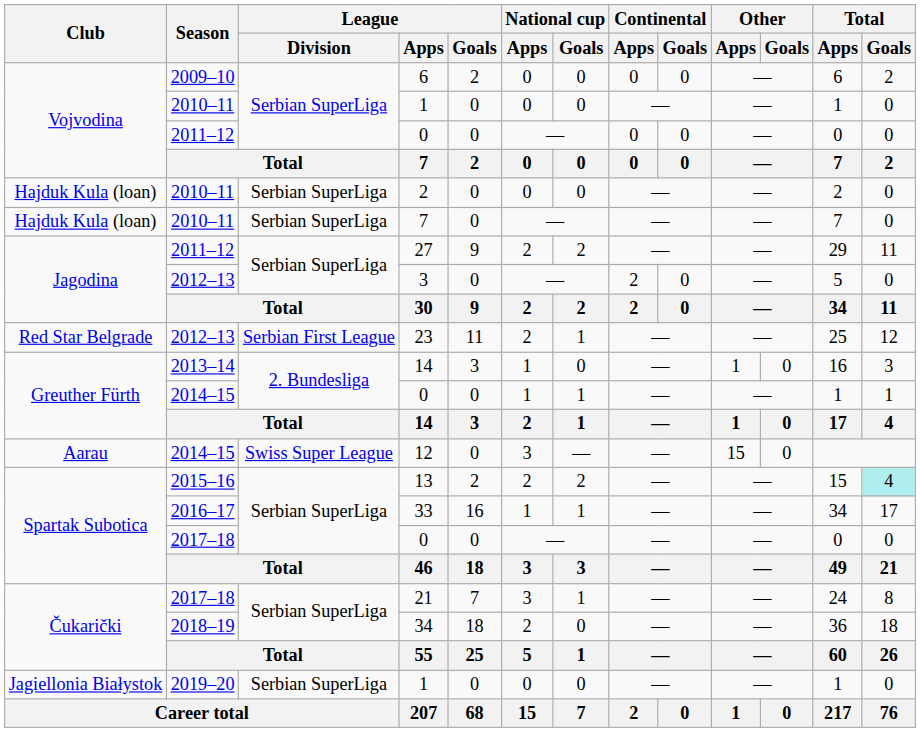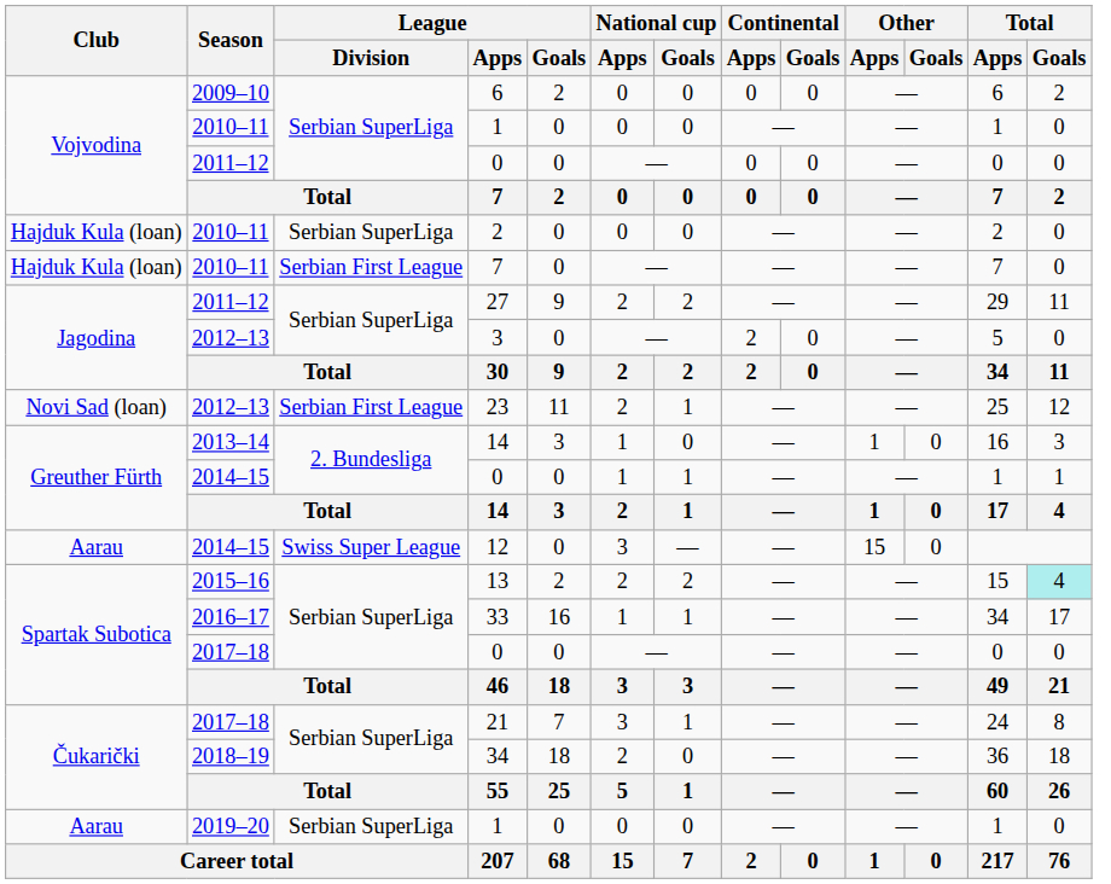 <table class="wikitable" style="text-align:center">
 <tr>
 <th rowspan="2">Club</th>
 <th rowspan="2">Season</th>
 <th colspan="3">League</th>
 <th colspan="2">National cup</th>
 <th colspan="2">Continental</th>
 <th colspan="2">Other</th>
 <th colspan="2">Total</th>
 </tr>
 <tr>
 <th>Division</th>
 <th>Apps</th>
 <th>Goals</th>
 <th>Apps</th>
 <th>Goals</th>
 <th>Apps</th>
 <th>Goals</th>
 <th>Apps</th>
 <th>Goals</th>
 <th>Apps</th>
 <th>Goals</th>
 </tr>
 <tr>
 <td rowspan="4"><a href='#'>Vojvodina</a></td>
 <td><a href='#'>2009–10</a></td>
 <td rowspan=3><a href='#'>Serbian SuperLiga</a></td>
 <td>6</td>
 <td>2</td>
 <td>0</td>
 <td>0</td>
 <td>0</td>
 <td>0</td>
 <td colspan="2">—</td>
 <td>6</td>
 <td>2</td>
 </tr>
 <tr>
 <td><a href='#'>2010–11</a></td>
 <td>1</td>
 <td>0</td>
 <td>0</td>
 <td>0</td>
 <td colspan="2">—</td>
 <td colspan="2">—</td>
 <td>1</td>
 <td>0</td>
 </tr>
 <tr>
 <td><a href='#'>2011–12</a></td>
 <td>0</td>
 <td>0</td>
 <td colspan="2">—</td>
 <td>0</td>
 <td>0</td>
 <td colspan="2">—</td>
 <td>0</td>
 <td>0</td>
 </tr>
 <tr>
 <th colspan="2">Total</th>
 <th>7</th>
 <th>2</th>
 <th>0</th>
 <th>0</th>
 <th>0</th>
 <th>0</th>
 <th colspan="2">—</th>
 <th>7</th>
 <th>2</th>
 </tr>
 <tr>
 <td><a href='#'>Hajduk Kula</a> (loan)</td>
 <td><a href='#'>2010–11</a></td>
 <td>Serbian SuperLiga</td>
 <td>2</td>
 <td>0</td>
 <td>0</td>
 <td>0</td>
 <td colspan="2">—</td>
 <td colspan="2">—</td>
 <td>2</td>
 <td>0</td>
 </tr>
 <tr>
 <td><a href='#'>Hajduk Kula</a> (loan)</td>
 <td><a href='#'>2010–11</a></td>
-<td>Serbian SuperLiga</td>
+<td><a href='#'>Serbian First League</a></td>
 <td>7</td>
 <td>0</td>
 <td colspan="2">—</td>
 <td colspan="2">—</td>
 <td colspan="2">—</td>
 <td>7</td>
 <td>0</td>
 </tr>
 <tr>
 <td rowspan="3"><a href='#'>Jagodina</a></td>
 <td><a href='#'>2011–12</a></td>
 <td rowspan=2>Serbian SuperLiga</td>
 <td>27</td>
 <td>9</td>
 <td>2</td>
 <td>2</td>
 <td colspan="2">—</td>
 <td colspan="2">—</td>
 <td>29</td>
 <td>11</td>
 </tr>
 <tr>
 <td><a href='#'>2012–13</a></td>
 <td>3</td>
 <td>0</td>
 <td colspan="2">—</td>
 <td>2</td>
 <td>0</td>
 <td colspan="2">—</td>
 <td>5</td>
 <td>0</td>
 </tr>
 <tr>
 <th colspan="2">Total</th>
 <th>30</th>
 <th>9</th>
 <th>2</th>
 <th>2</th>
 <th>2</th>
 <th>0</th>
 <th colspan="2">—</th>
 <th>34</th>
 <th>11</th>
 </tr>
 <tr>
-<td><a href='#'>Red Star Belgrade</a></td>
+<td><a href='#'>Novi Sad</a> (loan)</td>
 <td><a href='#'>2012–13</a></td>
 <td><a href='#'>Serbian First League</a></td>
 <td>23</td>
 <td>11</td>
 <td>2</td>
 <td>1</td>
 <td colspan="2">—</td>
 <td colspan="2">—</td>
 <td>25</td>
 <td>12</td>
 </tr>
 <tr>
 <td rowspan="3"><a href='#'>Greuther Fürth</a></td>
 <td><a href='#'>2013–14</a></td>
 <td rowspan=2><a href='#'>2. Bundesliga</a></td>
 <td>14</td>
 <td>3</td>
 <td>1</td>
 <td>0</td>
 <td colspan="2">—</td>
 <td>1</td>
 <td>0</td>
 <td>16</td>
 <td>3</td>
 </tr>
 <tr>
 <td><a href='#'>2014–15</a></td>
 <td>0</td>
 <td>0</td>
 <td>1</td>
 <td>1</td>
 <td colspan="2">—</td>
 <td colspan="2">—</td>
 <td>1</td>
 <td>1</td>
 </tr>
 <tr>
 <th colspan="2">Total</th>
 <th>14</th>
 <th>3</th>
 <th>2</th>
 <th>1</th>
 <th colspan="2">—</th>
 <th>1</th>
 <th>0</th>
 <th>17</th>
 <th>4</th>
 </tr>
 <tr>
 <td><a href='#'>Aarau</a></td>
 <td><a href='#'>2014–15</a></td>
 <td><a href='#'>Swiss Super League</a></td>
 <td>12</td>
 <td>0</td>
 <td>3</td>
 <td 0!!colspan="2">—</td>
 <td colspan="2">—</td>
 <td>15</td>
 <td>0</td>
 </tr>
 <tr>
 <td rowspan="4"><a href='#'>Spartak Subotica</a></td>
 <td><a href='#'>2015–16</a></td>
 <td rowspan=3>Serbian SuperLiga</td>
 <td>13</td>
 <td>2</td>
 <td>2</td>
 <td>2</td>
 <td colspan="2">—</td>
 <td colspan="2">—</td>
 <td>15</td>
 <td style="background: paleturquoise;">4</td>
 </tr>
 <tr>
 <td><a href='#'>2016–17</a></td>
 <td>33</td>
 <td>16</td>
 <td>1</td>
 <td>1</td>
 <td colspan="2">—</td>
 <td colspan="2">—</td>
 <td>34</td>
 <td>17</td>
 </tr>
 <tr>
 <td><a href='#'>2017–18</a></td>
 <td>0</td>
 <td>0</td>
 <td colspan="2">—</td>
 <td colspan="2">—</td>
 <td colspan="2">—</td>
 <td>0</td>
 <td>0</td>
 </tr>
 <tr>
 <th colspan="2">Total</th>
 <th>46</th>
 <th>18</th>
 <th>3</th>
 <th>3</th>
 <th colspan="2">—</th>
 <th colspan="2">—</th>
 <th>49</th>
 <th>21</th>
 </tr>
 <tr>
 <td rowspan=3><a href='#'>Čukarički</a></td>
 <td><a href='#'>2017–18</a></td>
 <td rowspan=2>Serbian SuperLiga</td>
 <td>21</td>
 <td>7</td>
 <td>3</td>
 <td>1</td>
 <td colspan="2">—</td>
 <td colspan="2">—</td>
 <td>24</td>
 <td>8</td>
 </tr>
 <tr>
 <td><a href='#'>2018–19</a></td>
 <td>34</td>
 <td>18</td>
 <td>2</td>
 <td>0</td>
 <td colspan="2">—</td>
 <td colspan="2">—</td>
 <td>36</td>
 <td>18</td>
 </tr>
 <tr>
 <th colspan="2">Total</th>
 <th>55</th>
 <th>25</th>
 <th>5</th>
 <th>1</th>
 <th colspan="2">—</th>
 <th colspan="2">—</th>
 <th>60</th>
 <th>26</th>
 </tr>
 <tr>
-<td><a href='#'>Jagiellonia Białystok</a></td>
+<td><a href='#'>Aarau</a></td>
 <td><a href='#'>2019–20</a></td>
 <td>Serbian SuperLiga</td>
 <td>1</td>
 <td>0</td>
 <td>0</td>
 <td>0</td>
 <td colspan="2">—</td>
 <td colspan="2">—</td>
 <td>1</td>
 <td>0</td>
 </tr>
 <tr>
 <th colspan="3">Career total</th>
 <th>207</th>
 <th>68</th>
 <th>15</th>
 <th>7</th>
 <th>2</th>
 <th>0</th>
 <th>1</th>
 <th>0</th>
 <th>217</th>
 <th>76</th>
 </tr>
 </table>
